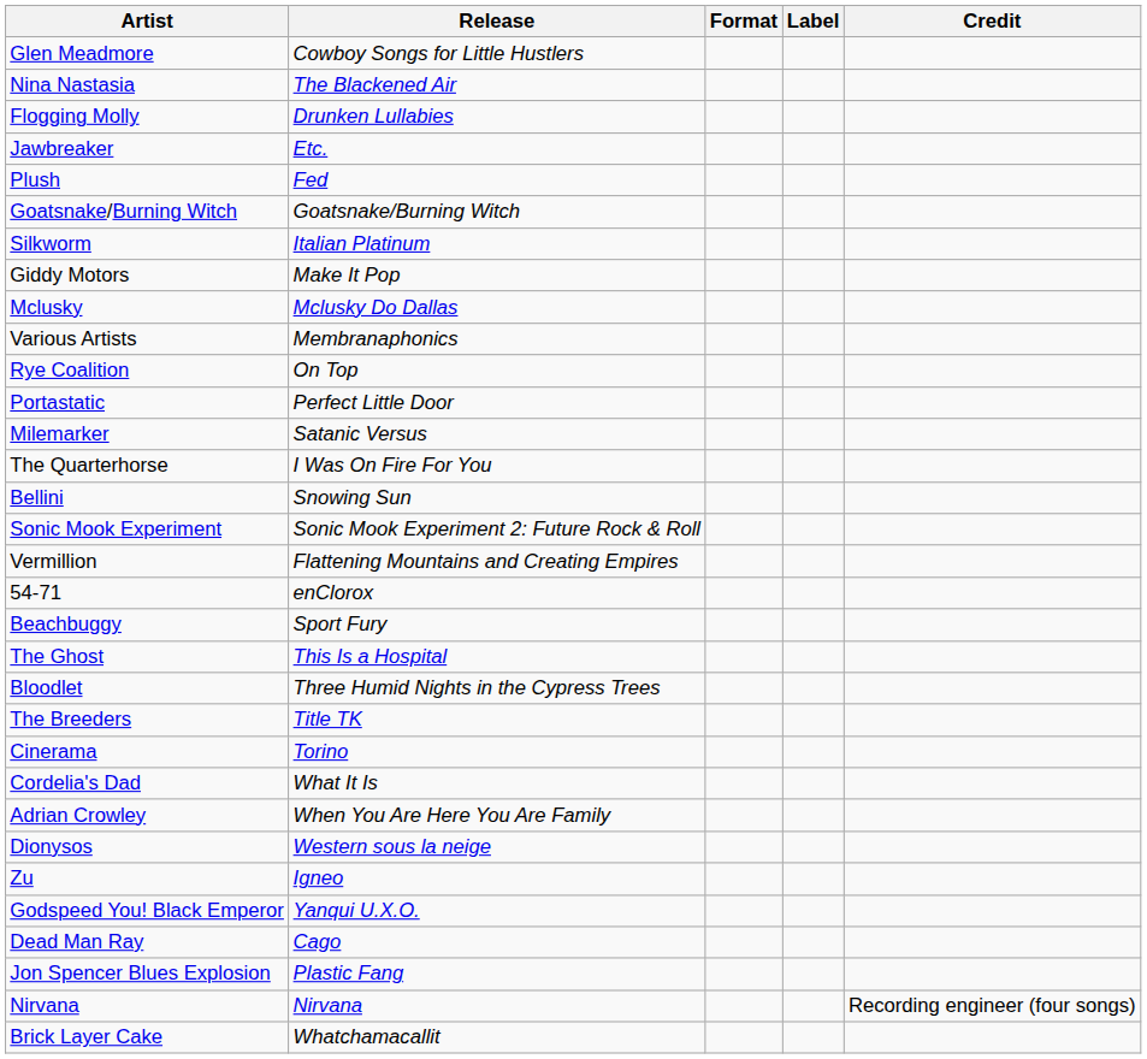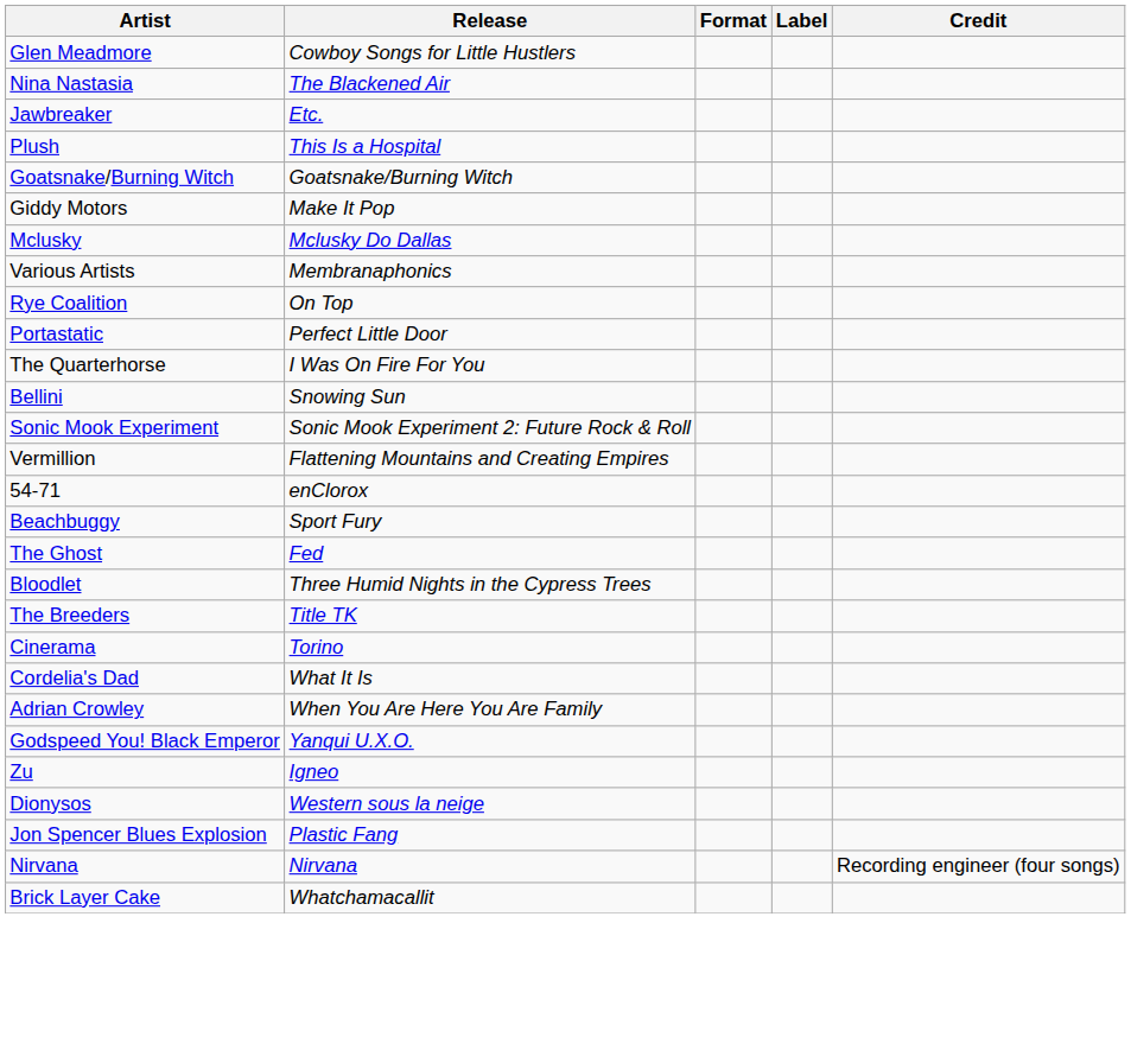 <table class="wikitable sortable">
 <tr>
 <th>Artist</th>
 <th>Release</th>
 <th>Format</th>
 <th>Label</th>
 <th>Credit</th>
 </tr>
 <tr>
 <td><a href='#'>Glen Meadmore</a></td>
 <td><em>Cowboy Songs for Little Hustlers</em></td>
 <td></td>
 <td></td>
 <td></td>
 </tr>
 <tr>
 <td><a href='#'>Nina Nastasia</a></td>
 <td><em><a href='#'>The Blackened Air</a></em></td>
 <td></td>
 <td></td>
 <td></td>
 </tr>
 <tr>
-<td><a href='#'>Flogging Molly</a></td>
-<td><em><a href='#'>Drunken Lullabies</a></em></td>
-<td></td>
-<td></td>
-<td></td>
-</tr>
-<tr>
 <td><a href='#'>Jawbreaker</a></td>
 <td><em><a href='#'>Etc.</a></em></td>
 <td></td>
 <td></td>
 <td></td>
 </tr>
 <tr>
 <td><a href='#'>Plush</a></td>
-<td><em><a href='#'>Fed</a></em></td>
+<td><em><a href='#'>This Is a Hospital</a></em></td>
 <td></td>
 <td></td>
 <td></td>
 </tr>
 <tr>
 <td><a href='#'>Goatsnake</a>/<a href='#'>Burning Witch</a></td>
 <td><em>Goatsnake/Burning Witch</em></td>
-<td></td>
-<td></td>
-<td></td>
-</tr>
-<tr>
-<td><a href='#'>Silkworm</a></td>
-<td><em><a href='#'>Italian Platinum</a></em></td>
 <td></td>
 <td></td>
 <td></td>
 </tr>
 <tr>
 <td>Giddy Motors</td>
 <td><em>Make It Pop</em></td>
 <td></td>
 <td></td>
 <td></td>
 </tr>
 <tr>
 <td><a href='#'>Mclusky</a></td>
 <td><em><a href='#'>Mclusky Do Dallas</a></em></td>
 <td></td>
 <td></td>
 <td></td>
 </tr>
 <tr>
 <td>Various Artists</td>
 <td><em>Membranaphonics</em></td>
 <td></td>
 <td></td>
 <td></td>
 </tr>
 <tr>
 <td><a href='#'>Rye Coalition</a></td>
 <td><em>On Top</em></td>
 <td></td>
 <td></td>
 <td></td>
 </tr>
 <tr>
 <td><a href='#'>Portastatic</a></td>
 <td><em>Perfect Little Door</em></td>
-<td></td>
-<td></td>
-<td></td>
-</tr>
-<tr>
-<td><a href='#'>Milemarker</a></td>
-<td><em>Satanic Versus</em></td>
 <td></td>
 <td></td>
 <td></td>
 </tr>
 <tr>
 <td>The Quarterhorse</td>
 <td><em>I Was On Fire For You</em></td>
 <td></td>
 <td></td>
 <td></td>
 </tr>
 <tr>
 <td><a href='#'>Bellini</a></td>
 <td><em>Snowing Sun</em></td>
 <td></td>
 <td></td>
 <td></td>
 </tr>
 <tr>
 <td><a href='#'>Sonic Mook Experiment</a></td>
 <td><em>Sonic Mook Experiment 2: Future Rock & Roll</em></td>
 <td></td>
 <td></td>
 <td></td>
 </tr>
 <tr>
 <td>Vermillion</td>
 <td><em>Flattening Mountains and Creating Empires</em></td>
 <td></td>
 <td></td>
 <td></td>
 </tr>
 <tr>
 <td>54-71</td>
 <td><em>enClorox</em></td>
 <td></td>
 <td></td>
 <td></td>
 </tr>
 <tr>
 <td><a href='#'>Beachbuggy</a></td>
 <td><em>Sport Fury</em></td>
 <td></td>
 <td></td>
 <td></td>
 </tr>
 <tr>
 <td><a href='#'>The Ghost</a></td>
-<td><em><a href='#'>This Is a Hospital</a></em></td>
+<td><em><a href='#'>Fed</a></em></td>
 <td></td>
 <td></td>
 <td></td>
 </tr>
 <tr>
 <td><a href='#'>Bloodlet</a></td>
 <td><em>Three Humid Nights in the Cypress Trees</em></td>
 <td></td>
 <td></td>
 <td></td>
 </tr>
 <tr>
 <td><a href='#'>The Breeders</a></td>
 <td><em><a href='#'>Title TK</a></em></td>
 <td></td>
 <td></td>
 <td></td>
 </tr>
 <tr>
 <td><a href='#'>Cinerama</a></td>
 <td><em><a href='#'>Torino</a></em></td>
 <td></td>
 <td></td>
 <td></td>
 </tr>
 <tr>
 <td><a href='#'>Cordelia's Dad</a></td>
 <td><em>What It Is</em></td>
 <td></td>
 <td></td>
 <td></td>
 </tr>
 <tr>
 <td><a href='#'>Adrian Crowley</a></td>
 <td><em>When You Are Here You Are Family</em></td>
 <td></td>
 <td></td>
 <td></td>
 </tr>
 <tr>
-<td><a href='#'>Dionysos</a></td>
-<td><em><a href='#'>Western sous la neige</a></em></td>
+<td><a href='#'>Godspeed You! Black Emperor</a></td>
+<td><em><a href='#'>Yanqui U.X.O.</a></em></td>
 <td></td>
 <td></td>
 <td></td>
 </tr>
 <tr>
 <td><a href='#'>Zu</a></td>
 <td><em><a href='#'>Igneo</a></em></td>
 <td></td>
 <td></td>
 <td></td>
 </tr>
 <tr>
-<td><a href='#'>Godspeed You! Black Emperor</a></td>
-<td><em><a href='#'>Yanqui U.X.O.</a></em></td>
-<td></td>
-<td></td>
-<td></td>
-</tr>
-<tr>
-<td><a href='#'>Dead Man Ray</a></td>
-<td><em><a href='#'>Cago</a></em></td>
+<td><a href='#'>Dionysos</a></td>
+<td><em><a href='#'>Western sous la neige</a></em></td>
 <td></td>
 <td></td>
 <td></td>
 </tr>
 <tr>
 <td><a href='#'>Jon Spencer Blues Explosion</a></td>
 <td><em><a href='#'>Plastic Fang</a></em></td>
 <td></td>
 <td></td>
 <td></td>
 </tr>
 <tr>
 <td><a href='#'>Nirvana</a></td>
 <td><em><a href='#'>Nirvana</a></em></td>
 <td></td>
 <td></td>
 <td>Recording engineer (four songs)</td>
 </tr>
 <tr>
 <td><a href='#'>Brick Layer Cake</a></td>
 <td><em>Whatchamacallit</em></td>
 <td></td>
 <td></td>
 <td></td>
 </tr>
 </table>
